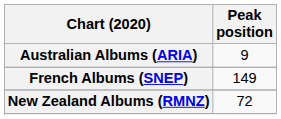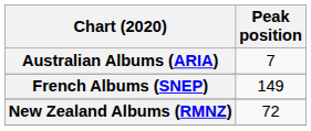 <table class="wikitable sortable plainrowheaders" style="text-align:center">
 <tr>
 <th scope="col">Chart (2020)</th>
 <th scope="col">Peak<br>position</th>
 </tr>
 <tr>
 <th scope="row">Australian Albums (<a href='#'>ARIA</a>)</th>
-<td>9</td>
+<td>7</td>
 </tr>
 <tr>
 </tr>
 <tr>
 </tr>
 <tr>
 </tr>
 <tr>
 </tr>
 <tr>
 <th scope="row">French Albums (<a href='#'>SNEP</a>)</th>
 <td>149</td>
 </tr>
 <tr>
 </tr>
 <tr>
 <th scope="row">New Zealand Albums (<a href='#'>RMNZ</a>)</th>
 <td>72</td>
 </tr>
 <tr>
 </tr>
 <tr>
 </tr>
 <tr>
 </tr>
 </table>
